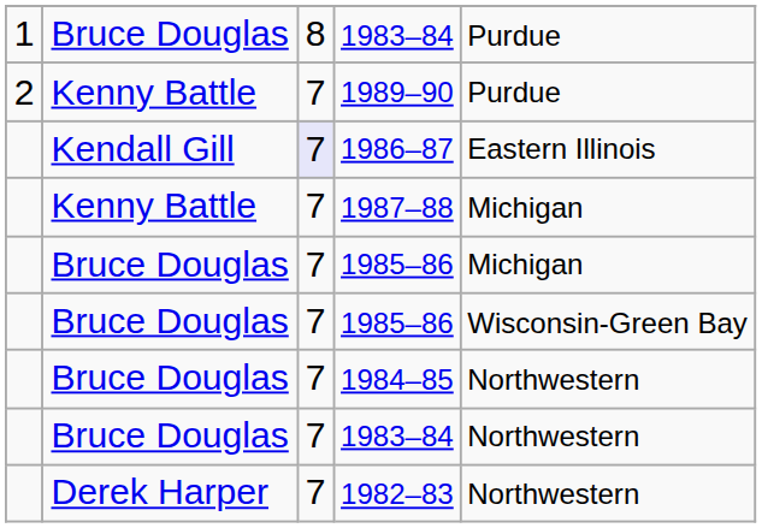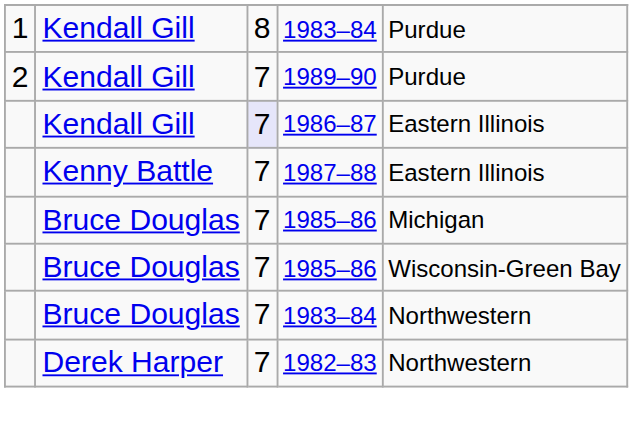 <table class="wikitable">
 <tr>
 </tr>
 <tr>
 <td>1</td>
-<td><a href='#'>Bruce Douglas</a></td>
+<td><a href='#'>Kendall Gill</a></td>
 <td>8</td>
 <td style="font-size:80%;"><a href='#'>1983–84</a></td>
 <td style="font-size:80%;">Purdue</td>
 </tr>
 <tr>
 <td>2</td>
-<td><a href='#'>Kenny Battle</a></td>
+<td><a href='#'>Kendall Gill</a></td>
 <td>7</td>
 <td style="font-size:80%;"><a href='#'>1989–90</a></td>
 <td style="font-size:80%;">Purdue</td>
 </tr>
 <tr>
 <td></td>
 <td><a href='#'>Kendall Gill</a></td>
 <td style="background: lavender;">7</td>
 <td style="font-size:80%;"><a href='#'>1986–87</a></td>
 <td style="font-size:80%;">Eastern Illinois</td>
 </tr>
 <tr>
 <td></td>
 <td><a href='#'>Kenny Battle</a></td>
 <td>7</td>
 <td style="font-size:80%;"><a href='#'>1987–88</a></td>
-<td style="font-size:80%;">Michigan</td>
+<td style="font-size:80%;">Eastern Illinois</td>
 </tr>
 <tr>
 <td></td>
 <td><a href='#'>Bruce Douglas</a></td>
 <td>7</td>
 <td style="font-size:80%;"><a href='#'>1985–86</a></td>
 <td style="font-size:80%;">Michigan</td>
 </tr>
 <tr>
 <td></td>
 <td><a href='#'>Bruce Douglas</a></td>
 <td>7</td>
 <td style="font-size:80%;"><a href='#'>1985–86</a></td>
 <td style="font-size:80%;">Wisconsin-Green Bay</td>
 </tr>
 <tr>
 <td></td>
 <td><a href='#'>Bruce Douglas</a></td>
 <td>7</td>
-<td style="font-size:80%;"><a href='#'>1984–85</a></td>
-<td style="font-size:80%;">Northwestern</td>
-</tr>
-<tr>
-<td></td>
-<td><a href='#'>Bruce Douglas</a></td>
-<td>7</td>
 <td style="font-size:80%;"><a href='#'>1983–84</a></td>
 <td style="font-size:80%;">Northwestern</td>
 </tr>
 <tr>
 <td></td>
 <td><a href='#'>Derek Harper</a></td>
 <td>7</td>
 <td style="font-size:80%;"><a href='#'>1982–83</a></td>
 <td style="font-size:80%;">Northwestern</td>
 </tr>
 </table>
